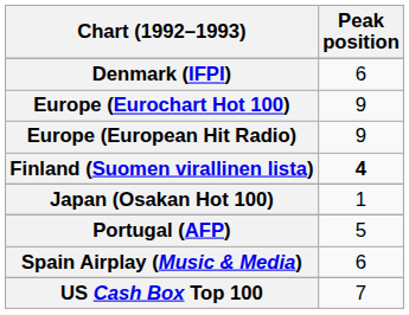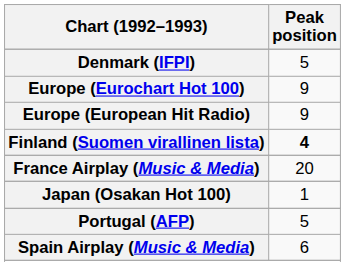 <table class="wikitable sortable plainrowheaders" style="text-align:center">
 <tr>
 <th>Chart (1992–1993)</th>
 <th>Peak<br>position</th>
 </tr>
 <tr>
 </tr>
 <tr>
 </tr>
 <tr>
 </tr>
 <tr>
 </tr>
 <tr>
 <th scope="row">Denmark (<a href='#'>IFPI</a>)</th>
-<td>6</td>
+<td>5</td>
 </tr>
 <tr>
 <th scope="row">Europe (<a href='#'>Eurochart Hot 100</a>)</th>
 <td>9</td>
 </tr>
 <tr>
 <th scope="row">Europe (European Hit Radio)</th>
 <td>9</td>
 </tr>
 <tr>
 <th scope="row">Finland (<a href='#'>Suomen virallinen lista</a>)</th>
 <td><strong>4</strong></td>
 </tr>
 <tr>
+</tr>
+<tr>
+<th scope="row">France Airplay (<em><a href='#'>Music & Media</a></em>)</th>
+<td>20</td>
 </tr>
 <tr>
 </tr>
 <tr>
 </tr>
 <tr>
 <th scope="row">Japan (Osakan Hot 100)</th>
 <td>1</td>
 </tr>
 <tr>
 </tr>
 <tr>
 </tr>
 <tr>
 </tr>
 <tr>
 </tr>
 <tr>
 <th scope="row">Portugal (<a href='#'>AFP</a>)</th>
 <td>5</td>
 </tr>
 <tr>
 <th scope="row">Spain Airplay (<em><a href='#'>Music & Media</a></em>)</th>
 <td>6</td>
 </tr>
 <tr>
 </tr>
 <tr>
 </tr>
 <tr>
 </tr>
 <tr>
 </tr>
 <tr>
 </tr>
-<tr>
-<th scope="row">US <em><a href='#'>Cash Box</a></em> Top 100</th>
-<td>7</td>
-</tr>
 </table>
